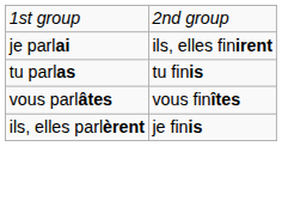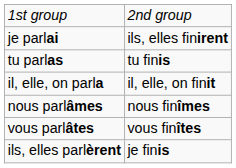 <table class=wikitable>
 <tr>
 <td><em>1st group</em></td>
 <td><em>2nd group</em></td>
 </tr>
 <tr>
 <td>je parl<strong>ai</strong></td>
 <td>ils, elles fin<strong>irent</strong></td>
 </tr>
 <tr>
 <td>tu parl<strong>as</strong></td>
 <td>tu fin<strong>is</strong></td>
 </tr>
 <tr>
+<td>il, elle, on parl<strong>a</strong></td>
+<td>il, elle, on fin<strong>it</strong></td>
+</tr>
+<tr>
+<td>nous parl<strong>âmes</strong></td>
+<td>nous fin<strong>îmes</strong></td>
+</tr>
+<tr>
 <td>vous parl<strong>âtes</strong></td>
 <td>vous fin<strong>îtes</strong></td>
 </tr>
 <tr>
 <td>ils, elles parl<strong>èrent</strong></td>
 <td>je fin<strong>is</strong></td>
 </tr>
 </table>
